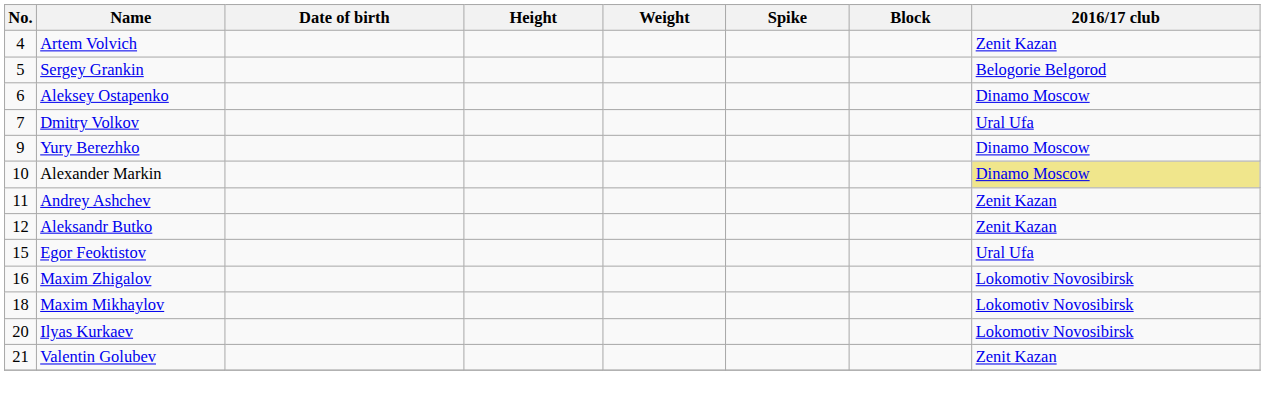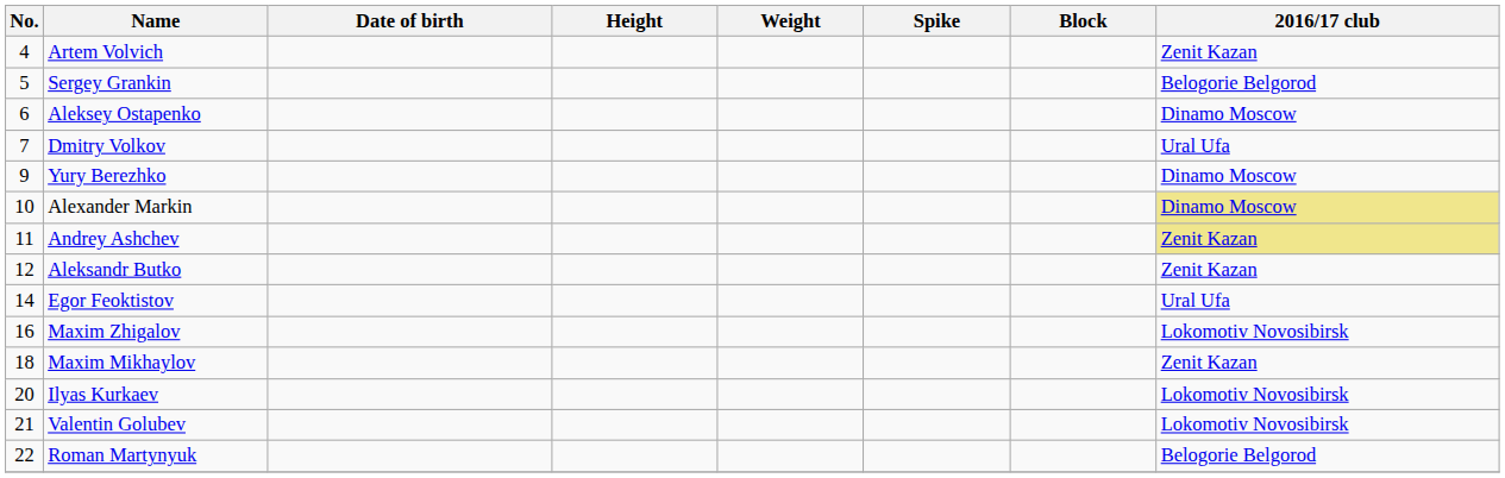 <table class="wikitable sortable" style="font-size:100%; text-align:center;">
 <tr>
 <th>No.</th>
 <th style="width:11em">Name</th>
 <th style="width:14em">Date of birth</th>
 <th style="width:8em">Height</th>
 <th style="width:7em">Weight</th>
 <th style="width:7em">Spike</th>
 <th style="width:7em">Block</th>
 <th style="width:17em">2016/17 club</th>
 </tr>
 <tr>
 <td>4</td>
 <td align=left><a href='#'>Artem Volvich</a></td>
 <td align=right></td>
 <td></td>
 <td></td>
 <td></td>
 <td></td>
 <td align=left> <a href='#'>Zenit Kazan</a></td>
 </tr>
 <tr>
 <td>5</td>
 <td align=left><a href='#'>Sergey Grankin</a></td>
 <td align=right></td>
 <td></td>
 <td></td>
 <td></td>
 <td></td>
 <td align=left> <a href='#'>Belogorie Belgorod</a></td>
 </tr>
 <tr>
 <td>6</td>
 <td align=left><a href='#'>Aleksey Ostapenko</a></td>
 <td align=right></td>
 <td></td>
 <td></td>
 <td></td>
 <td></td>
 <td align=left> <a href='#'>Dinamo Moscow</a></td>
 </tr>
 <tr>
 <td>7</td>
 <td align=left><a href='#'>Dmitry Volkov</a></td>
 <td align=right></td>
 <td></td>
 <td></td>
 <td></td>
 <td></td>
 <td align=left> <a href='#'>Ural Ufa</a></td>
 </tr>
 <tr>
 <td>9</td>
 <td align=left><a href='#'>Yury Berezhko</a></td>
 <td align=right></td>
 <td></td>
 <td></td>
 <td></td>
 <td></td>
 <td align=left> <a href='#'>Dinamo Moscow</a></td>
 </tr>
 <tr>
 <td>10</td>
 <td align=left>Alexander Markin</td>
 <td align=right></td>
 <td></td>
 <td></td>
 <td></td>
 <td></td>
 <td align=left style="background: khaki;"> <a href='#'>Dinamo Moscow</a></td>
 </tr>
 <tr>
 <td>11</td>
 <td align=left><a href='#'>Andrey Ashchev</a></td>
 <td align=right></td>
 <td></td>
 <td></td>
 <td></td>
 <td></td>
-<td align=left> <a href='#'>Zenit Kazan</a></td>
+<td align=left style="background: khaki;"> <a href='#'>Zenit Kazan</a></td>
 </tr>
 <tr>
 <td>12</td>
 <td align=left><a href='#'>Aleksandr Butko</a></td>
 <td align=right></td>
 <td></td>
 <td></td>
 <td></td>
 <td></td>
 <td align=left> <a href='#'>Zenit Kazan</a></td>
 </tr>
 <tr>
-<td>15</td>
+<td>14</td>
 <td align=left><a href='#'>Egor Feoktistov</a></td>
 <td align=right></td>
 <td></td>
 <td></td>
 <td></td>
 <td></td>
 <td align=left> <a href='#'>Ural Ufa</a></td>
 </tr>
 <tr>
 <td>16</td>
 <td align=left><a href='#'>Maxim Zhigalov</a></td>
 <td align=right></td>
 <td></td>
 <td></td>
 <td></td>
 <td></td>
 <td align=left> <a href='#'>Lokomotiv Novosibirsk</a></td>
 </tr>
 <tr>
 <td>18</td>
 <td align=left><a href='#'>Maxim Mikhaylov</a></td>
 <td align=right></td>
 <td></td>
 <td></td>
 <td></td>
 <td></td>
-<td align=left> <a href='#'>Lokomotiv Novosibirsk</a></td>
+<td align=left> <a href='#'>Zenit Kazan</a></td>
 </tr>
 <tr>
 <td>20</td>
 <td align=left><a href='#'>Ilyas Kurkaev</a></td>
 <td align=right></td>
 <td></td>
 <td></td>
 <td></td>
 <td></td>
 <td align=left> <a href='#'>Lokomotiv Novosibirsk</a></td>
 </tr>
 <tr>
 <td>21</td>
 <td align=left><a href='#'>Valentin Golubev</a></td>
 <td align=right></td>
 <td></td>
 <td></td>
 <td></td>
 <td></td>
-<td align=left> <a href='#'>Zenit Kazan</a></td>
+<td align=left> <a href='#'>Lokomotiv Novosibirsk</a></td>
+</tr>
+<tr>
+<td>22</td>
+<td align=left><a href='#'>Roman Martynyuk</a></td>
+<td align=right></td>
+<td></td>
+<td></td>
+<td></td>
+<td></td>
+<td align=left> <a href='#'>Belogorie Belgorod</a></td>
 </tr>
 <tr>
 </tr>
 </table>
